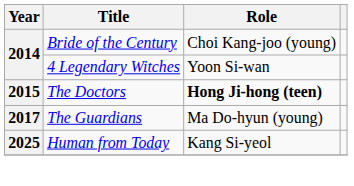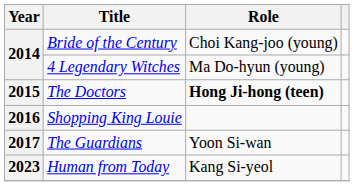 <table class="wikitable sortable plainrowheaders">
 <tr>
 <th scope="col">Year</th>
 <th scope="col">Title</th>
 <th scope="col">Role</th>
 <th scope="col" class="unsortable"></th>
 </tr>
 <tr>
 <th scope="row" rowspan="2">2014</th>
 <td><em><a href='#'>Bride of the Century</a></em></td>
 <td>Choi Kang-joo (young)</td>
 <td style="text-align: center"></td>
 </tr>
 <tr>
 <td><em><a href='#'>4 Legendary Witches</a></em></td>
-<td>Yoon Si-wan</td>
+<td>Ma Do-hyun (young)</td>
 <td style="text-align: center"></td>
 </tr>
 <tr>
 <th scope="row">2015</th>
 <td><em><a href='#'>The Doctors</a></em></td>
 <td><strong>Hong Ji-hong (teen)</strong></td>
 <td style="text-align: center"></td>
 </tr>
 <tr>
-<th scope="row">2017</th>
-<td><em><a href='#'>The Guardians</a></em></td>
-<td>Ma Do-hyun (young)</td>
+<th scope="row">2016</th>
+<td><em><a href='#'>Shopping King Louie</a></em></td>
+<td></td>
 <td style="text-align: center"></td>
 </tr>
 <tr>
-<th scope="row">2025</th>
+<th scope="row">2017</th>
+<td><em><a href='#'>The Guardians</a></em></td>
+<td>Yoon Si-wan</td>
+<td style="text-align: center"></td>
+</tr>
+<tr>
+<th scope="row">2023</th>
 <td><em><a href='#'>Human from Today</a></em></td>
 <td>Kang Si-yeol</td>
 <td style="text-align:center"></td>
 </tr>
 <tr>
 </tr>
 </table>
